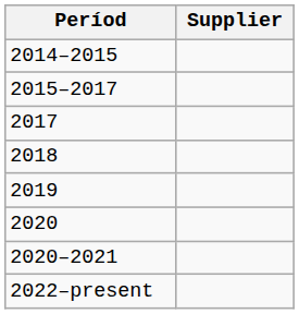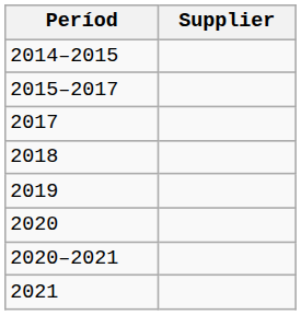 <table class="wikitable sortable" style="font-size: 90%;" width="170">
 <tr>
 <th>Períod</th>
 <th>Supplier</th>
 </tr>
 <tr>
 <td>2014–2015</td>
 <td></td>
 </tr>
 <tr>
 <td>2015–2017</td>
 <td></td>
 </tr>
 <tr>
 <td>2017</td>
 <td></td>
 </tr>
 <tr>
 <td>2018</td>
 <td><br></td>
 </tr>
 <tr>
 <td>2019</td>
 <td></td>
 </tr>
 <tr>
 <td>2020</td>
 <td></td>
 </tr>
 <tr>
 <td>2020–2021</td>
 <td></td>
 </tr>
 <tr>
-<td>2022–present</td>
+<td>2021</td>
 <td></td>
 </tr>
 </table>
